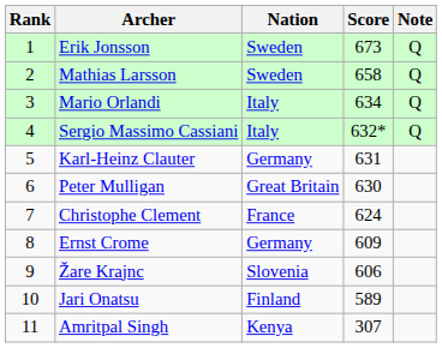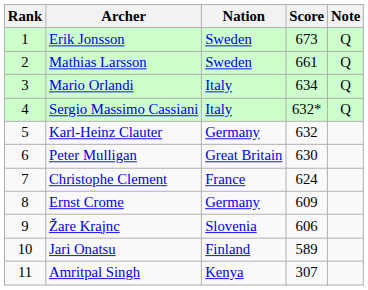 <table class="wikitable sortable" style="text-align:center">
 <tr>
 <th>Rank</th>
 <th>Archer</th>
 <th>Nation</th>
 <th>Score</th>
 <th>Note</th>
 </tr>
 <tr bgcolor=ccffcc>
 <td>1</td>
 <td align=left><a href='#'>Erik Jonsson</a></td>
 <td align=left> <a href='#'>Sweden</a></td>
 <td>673</td>
 <td>Q</td>
 </tr>
 <tr bgcolor=ccffcc>
 <td>2</td>
 <td align=left><a href='#'>Mathias Larsson</a></td>
 <td align=left> <a href='#'>Sweden</a></td>
-<td>658</td>
+<td>661</td>
 <td>Q</td>
 </tr>
 <tr bgcolor=ccffcc>
 <td>3</td>
 <td align=left><a href='#'>Mario Orlandi</a></td>
 <td align=left> <a href='#'>Italy</a></td>
 <td>634</td>
 <td>Q</td>
 </tr>
 <tr bgcolor=ccffcc>
 <td>4</td>
 <td align=left><a href='#'>Sergio Massimo Cassiani</a></td>
 <td align=left> <a href='#'>Italy</a></td>
 <td>632*</td>
 <td>Q</td>
 </tr>
 <tr>
 <td>5</td>
 <td align=left><a href='#'>Karl-Heinz Clauter</a></td>
 <td align=left> <a href='#'>Germany</a></td>
-<td>631</td>
+<td>632</td>
 <td></td>
 </tr>
 <tr>
 <td>6</td>
 <td align=left><a href='#'>Peter Mulligan</a></td>
 <td align=left> <a href='#'>Great Britain</a></td>
 <td>630</td>
 <td></td>
 </tr>
 <tr>
 <td>7</td>
 <td align=left><a href='#'>Christophe Clement</a></td>
 <td align=left> <a href='#'>France</a></td>
 <td>624</td>
 <td></td>
 </tr>
 <tr>
 <td>8</td>
 <td align=left><a href='#'>Ernst Crome</a></td>
 <td align=left> <a href='#'>Germany</a></td>
 <td>609</td>
 <td></td>
 </tr>
 <tr>
 <td>9</td>
 <td align=left><a href='#'>Žare Krajnc</a></td>
 <td align=left> <a href='#'>Slovenia</a></td>
 <td>606</td>
 <td></td>
 </tr>
 <tr>
 <td>10</td>
 <td align=left><a href='#'>Jari Onatsu</a></td>
 <td align=left> <a href='#'>Finland</a></td>
 <td>589</td>
 <td></td>
 </tr>
 <tr>
 <td>11</td>
 <td align=left><a href='#'>Amritpal Singh</a></td>
 <td align=left> <a href='#'>Kenya</a></td>
 <td>307</td>
 <td></td>
 </tr>
 </table>
